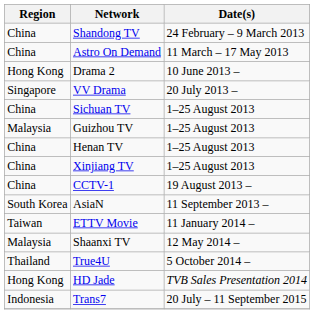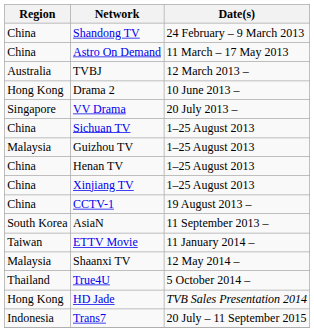 <table class="wikitable">
 <tr>
 <th>Region</th>
 <th>Network</th>
 <th>Date(s)</th>
 </tr>
 <tr>
 <td>China</td>
 <td><a href='#'>Shandong TV</a></td>
 <td>24 February – 9 March 2013</td>
 </tr>
 <tr>
 <td>China</td>
 <td><a href='#'>Astro On Demand</a></td>
 <td>11 March – 17 May 2013</td>
+</tr>
+<tr>
+<td>Australia</td>
+<td>TVBJ</td>
+<td>12 March 2013 –</td>
 </tr>
 <tr>
 <td>Hong Kong</td>
 <td>Drama 2</td>
 <td>10 June 2013 –</td>
 </tr>
 <tr>
 <td>Singapore</td>
 <td><a href='#'>VV Drama</a></td>
 <td>20 July 2013 –</td>
 </tr>
 <tr>
 <td>China</td>
 <td><a href='#'>Sichuan TV</a></td>
 <td>1–25 August 2013</td>
 </tr>
 <tr>
 <td>Malaysia</td>
 <td>Guizhou TV</td>
 <td>1–25 August 2013</td>
 </tr>
 <tr>
 <td>China</td>
 <td>Henan TV</td>
 <td>1–25 August 2013</td>
 </tr>
 <tr>
 <td>China</td>
 <td><a href='#'>Xinjiang TV</a></td>
 <td>1–25 August 2013</td>
 </tr>
 <tr>
 <td>China</td>
 <td><a href='#'>CCTV-1</a></td>
 <td>19 August 2013 –</td>
 </tr>
 <tr>
 <td>South Korea</td>
 <td>AsiaN</td>
 <td>11 September 2013 –</td>
 </tr>
 <tr>
 <td>Taiwan</td>
 <td><a href='#'>ETTV Movie</a></td>
 <td>11 January 2014 –</td>
 </tr>
 <tr>
 <td>Malaysia</td>
 <td>Shaanxi TV</td>
 <td>12 May 2014 –</td>
 </tr>
 <tr>
 <td>Thailand</td>
 <td><a href='#'>True4U</a></td>
 <td>5 October 2014 –</td>
 </tr>
 <tr>
 <td>Hong Kong</td>
 <td><a href='#'>HD Jade</a></td>
 <td><em>TVB Sales Presentation 2014</em></td>
 </tr>
 <tr>
 <td>Indonesia</td>
 <td><a href='#'>Trans7</a></td>
 <td>20 July – 11 September 2015</td>
 </tr>
 <tr>
 </tr>
 </table>
